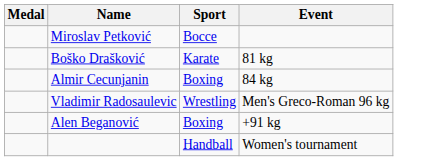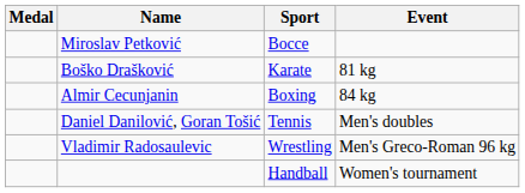 <table class="wikitable sortable">
 <tr>
 <th>Medal</th>
 <th>Name</th>
 <th>Sport</th>
 <th>Event</th>
 </tr>
 <tr>
 <td></td>
 <td><a href='#'>Miroslav Petković</a></td>
 <td> <a href='#'>Bocce</a></td>
 <td></td>
 </tr>
 <tr>
 <td></td>
 <td><a href='#'>Boško Drašković</a></td>
 <td> <a href='#'>Karate</a></td>
 <td>81 kg</td>
 </tr>
 <tr>
 <td></td>
 <td><a href='#'>Almir Cecunjanin</a></td>
 <td> <a href='#'>Boxing</a></td>
 <td>84 kg</td>
 </tr>
 <tr>
 <td></td>
+<td><a href='#'>Daniel Danilović</a>, <a href='#'>Goran Tošić</a></td>
+<td> <a href='#'>Tennis</a></td>
+<td>Men's doubles</td>
+</tr>
+<tr>
+<td></td>
 <td><a href='#'>Vladimir Radosaulevic</a></td>
 <td> <a href='#'>Wrestling</a></td>
 <td>Men's Greco-Roman 96 kg</td>
-</tr>
-<tr>
-<td></td>
-<td><a href='#'>Alen Beganović</a></td>
-<td> <a href='#'>Boxing</a></td>
-<td>+91 kg</td>
 </tr>
 <tr>
 <td></td>
 <td></td>
 <td> <a href='#'>Handball</a></td>
 <td>Women's tournament</td>
 </tr>
 </table>
